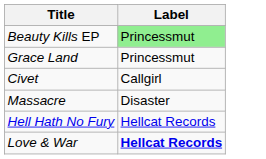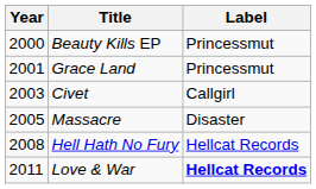 <table class="wikitable" border="1">
 <tr>
+<th>Year</th>
 <th>Title</th>
 <th>Label</th>
 </tr>
 <tr>
+<td>2000</td>
 <td><em>Beauty Kills</em> EP</td>
-<td style="background: lightgreen;">Princessmut</td>
+<td>Princessmut</td>
 </tr>
 <tr>
+<td>2001</td>
 <td><em>Grace Land</em></td>
 <td>Princessmut</td>
 </tr>
 <tr>
+<td>2003</td>
 <td><em>Civet</em></td>
 <td>Callgirl</td>
 </tr>
 <tr>
+<td>2005</td>
 <td><em>Massacre</em></td>
 <td>Disaster</td>
 </tr>
 <tr>
+<td>2008</td>
 <td><em><a href='#'>Hell Hath No Fury</a></em></td>
 <td><a href='#'>Hellcat Records</a></td>
 </tr>
 <tr>
+<td>2011</td>
 <td><em>Love & War</em></td>
 <td><strong><a href='#'>Hellcat Records</a></strong></td>
 </tr>
 </table>
